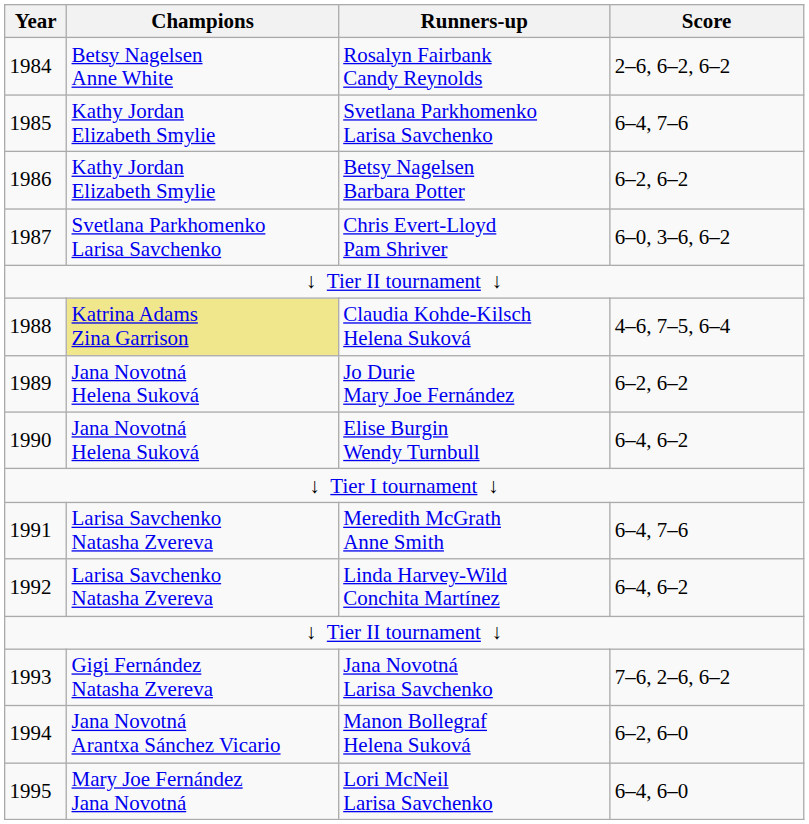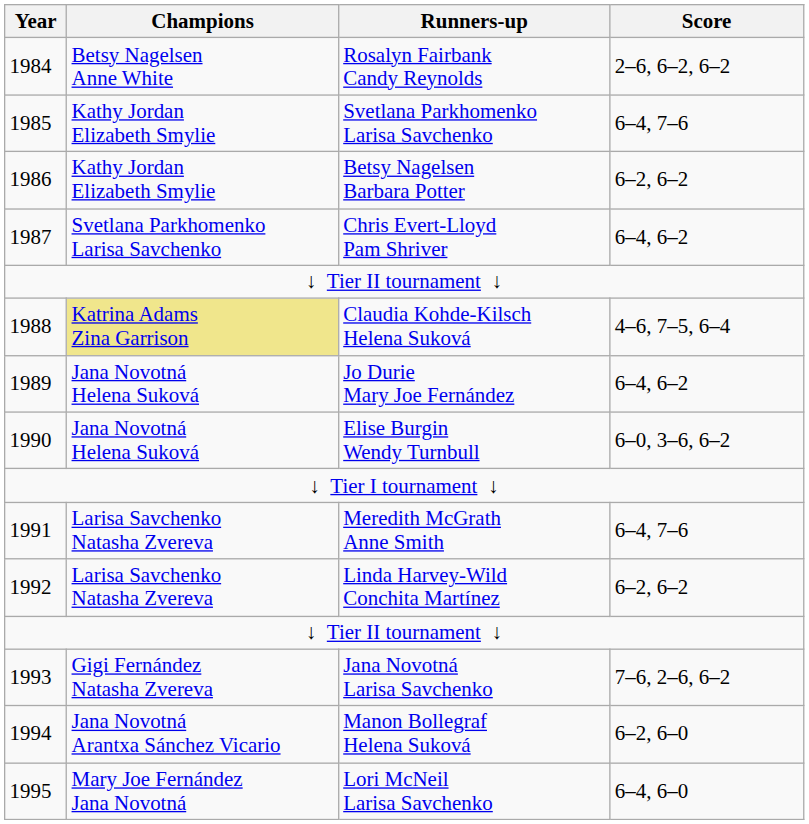 <table class="wikitable">
 <tr>
 <th style="width:40px">Year</th>
 <th style="width:200px">Champions</th>
 <th style="width:200px">Runners-up</th>
 <th style="width:140px" class="unsortable">Score</th>
 </tr>
 <tr>
 <td>1984</td>
 <td> <a href='#'>Betsy Nagelsen</a> <br>  <a href='#'>Anne White</a></td>
 <td> <a href='#'>Rosalyn Fairbank</a> <br>  <a href='#'>Candy Reynolds</a></td>
 <td>2–6, 6–2, 6–2</td>
 </tr>
 <tr>
 <td>1985</td>
 <td> <a href='#'>Kathy Jordan</a> <br>  <a href='#'>Elizabeth Smylie</a></td>
 <td> <a href='#'>Svetlana Parkhomenko</a> <br>  <a href='#'>Larisa Savchenko</a></td>
 <td>6–4, 7–6</td>
 </tr>
 <tr>
 <td>1986</td>
 <td> <a href='#'>Kathy Jordan</a> <br>  <a href='#'>Elizabeth Smylie</a></td>
 <td> <a href='#'>Betsy Nagelsen</a> <br>  <a href='#'>Barbara Potter</a></td>
 <td>6–2, 6–2</td>
 </tr>
 <tr>
 <td>1987</td>
 <td> <a href='#'>Svetlana Parkhomenko</a> <br>  <a href='#'>Larisa Savchenko</a></td>
 <td> <a href='#'>Chris Evert-Lloyd</a> <br>  <a href='#'>Pam Shriver</a></td>
-<td>6–0, 3–6, 6–2</td>
+<td>6–4, 6–2</td>
 </tr>
 <tr>
 <td colspan="4" align="center">↓  <a href='#'>Tier II tournament</a>  ↓</td>
 </tr>
 <tr>
 <td>1988</td>
 <td style="background: khaki;"> <a href='#'>Katrina Adams</a> <br>  <a href='#'>Zina Garrison</a></td>
 <td> <a href='#'>Claudia Kohde-Kilsch</a> <br>  <a href='#'>Helena Suková</a></td>
 <td>4–6, 7–5, 6–4</td>
 </tr>
 <tr>
 <td>1989</td>
 <td> <a href='#'>Jana Novotná</a> <br>  <a href='#'>Helena Suková</a></td>
 <td> <a href='#'>Jo Durie</a> <br>  <a href='#'>Mary Joe Fernández</a></td>
-<td>6–2, 6–2</td>
+<td>6–4, 6–2</td>
 </tr>
 <tr>
 <td>1990</td>
 <td> <a href='#'>Jana Novotná</a> <br>  <a href='#'>Helena Suková</a></td>
 <td> <a href='#'>Elise Burgin</a> <br>  <a href='#'>Wendy Turnbull</a></td>
-<td>6–4, 6–2</td>
+<td>6–0, 3–6, 6–2</td>
 </tr>
 <tr>
 <td colspan="4" align="center">↓  <a href='#'>Tier I tournament</a>  ↓</td>
 </tr>
 <tr>
 <td>1991</td>
 <td> <a href='#'>Larisa Savchenko</a> <br>  <a href='#'>Natasha Zvereva</a></td>
 <td> <a href='#'>Meredith McGrath</a> <br>  <a href='#'>Anne Smith</a></td>
 <td>6–4, 7–6</td>
 </tr>
 <tr>
 <td>1992</td>
 <td> <a href='#'>Larisa Savchenko</a> <br>  <a href='#'>Natasha Zvereva</a></td>
 <td> <a href='#'>Linda Harvey-Wild</a> <br>  <a href='#'>Conchita Martínez</a></td>
-<td>6–4, 6–2</td>
+<td>6–2, 6–2</td>
 </tr>
 <tr>
 <td colspan="4" align="center">↓  <a href='#'>Tier II tournament</a>  ↓</td>
 </tr>
 <tr>
 <td>1993</td>
 <td> <a href='#'>Gigi Fernández</a> <br>  <a href='#'>Natasha Zvereva</a></td>
 <td> <a href='#'>Jana Novotná</a> <br>   <a href='#'>Larisa Savchenko</a></td>
 <td>7–6, 2–6, 6–2</td>
 </tr>
 <tr>
 <td>1994</td>
 <td> <a href='#'>Jana Novotná</a> <br>  <a href='#'>Arantxa Sánchez Vicario</a></td>
 <td> <a href='#'>Manon Bollegraf</a> <br>  <a href='#'>Helena Suková</a></td>
 <td>6–2, 6–0</td>
 </tr>
 <tr>
 <td>1995</td>
 <td> <a href='#'>Mary Joe Fernández</a> <br>  <a href='#'>Jana Novotná</a></td>
 <td> <a href='#'>Lori McNeil</a> <br>  <a href='#'>Larisa Savchenko</a></td>
 <td>6–4, 6–0</td>
 </tr>
 </table>
